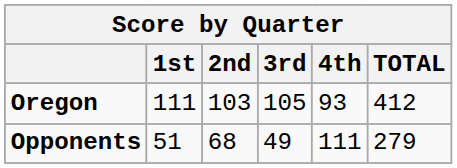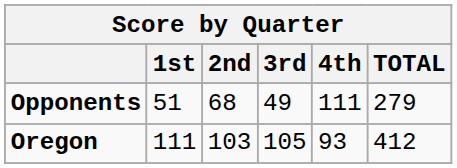 <table class="wikitable collapsible collapsed">
 <tr>
 <th colspan="6">Score by Quarter</th>
 </tr>
 <tr>
 <th> </th>
 <th>1st</th>
 <th>2nd</th>
 <th>3rd</th>
 <th>4th</th>
 <th>TOTAL</th>
 </tr>
 <tr>
+<td><strong>Opponents</strong></td>
+<td>51</td>
+<td>68</td>
+<td>49</td>
+<td>111</td>
+<td>279</td>
+</tr>
+<tr>
 <td><strong>Oregon</strong></td>
 <td>111</td>
 <td>103</td>
 <td>105</td>
 <td>93</td>
 <td>412</td>
 </tr>
-<tr>
-<td><strong>Opponents</strong></td>
-<td>51</td>
-<td>68</td>
-<td>49</td>
-<td>111</td>
-<td>279</td>
-</tr>
 </table>
